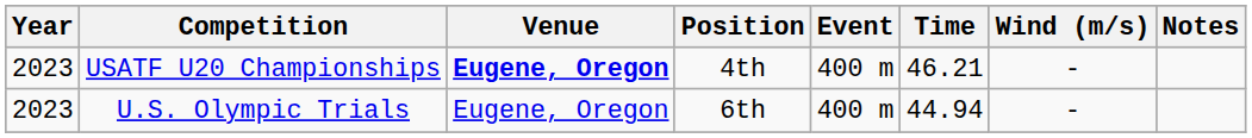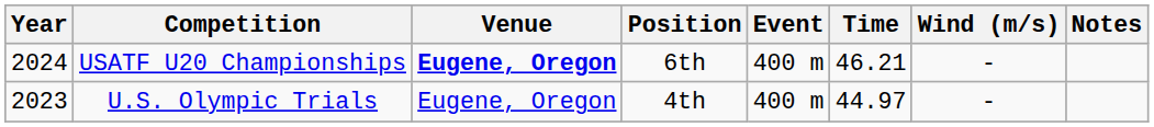 <table class="wikitable sortable" style=text-align:center>
 <tr>
 <th>Year</th>
 <th>Competition</th>
 <th>Venue</th>
 <th>Position</th>
 <th>Event</th>
 <th>Time</th>
 <th>Wind (m/s)</th>
 <th>Notes</th>
 </tr>
 <tr>
-<td>2023</td>
+<td>2024</td>
 <td><a href='#'>USATF U20 Championships</a></td>
 <td><strong><a href='#'>Eugene, Oregon</a></strong></td>
-<td>4th</td>
+<td>6th</td>
 <td>400 m</td>
 <td>46.21</td>
 <td>-</td>
 <td></td>
 </tr>
 <tr>
 <td>2023</td>
 <td><a href='#'>U.S. Olympic Trials</a></td>
 <td><a href='#'>Eugene, Oregon</a></td>
-<td>6th</td>
+<td>4th</td>
 <td>400 m</td>
-<td>44.94</td>
+<td>44.97</td>
 <td>-</td>
 <td></td>
 </tr>
 </table>
